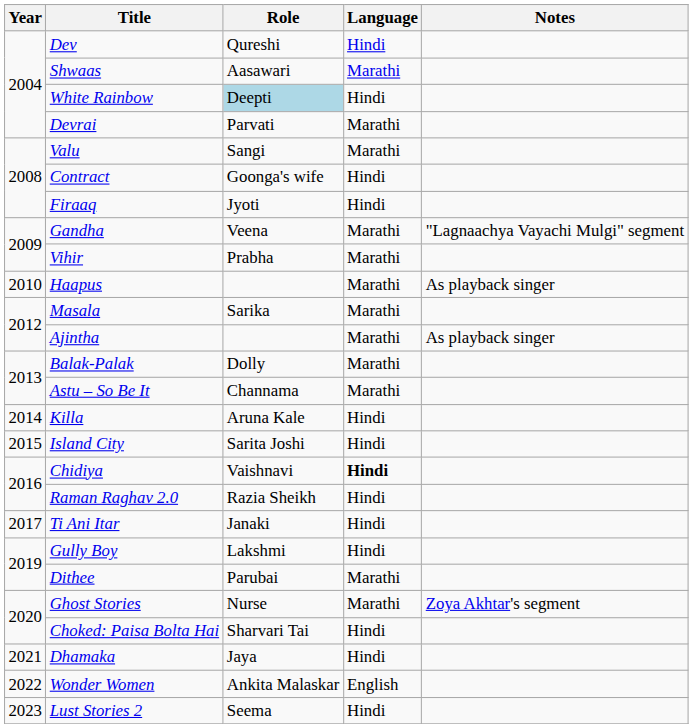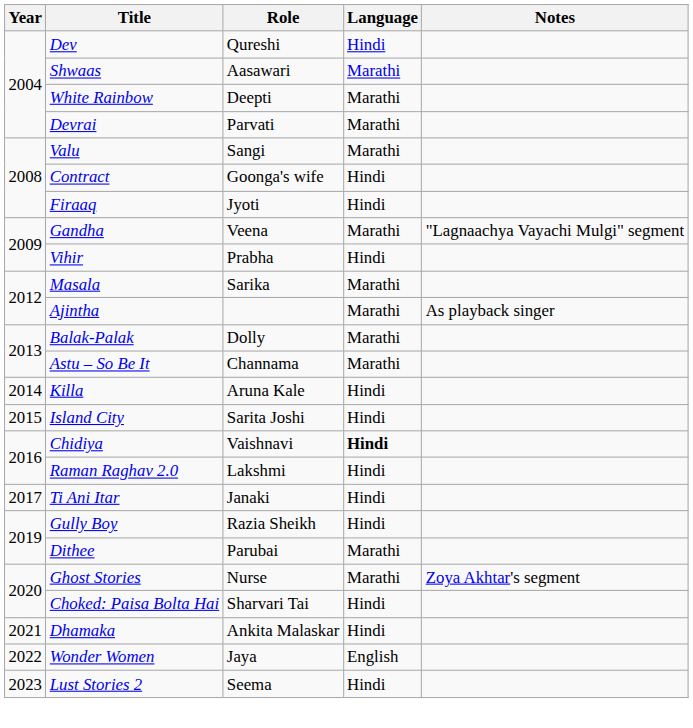 <table class="wikitable sortable">
 <tr>
 <th>Year</th>
 <th>Title</th>
 <th>Role</th>
 <th>Language</th>
 <th>Notes</th>
 </tr>
 <tr>
 <td rowspan="4">2004</td>
 <td><em><a href='#'>Dev</a></em></td>
 <td>Qureshi</td>
 <td><a href='#'>Hindi</a></td>
 <td></td>
 </tr>
 <tr>
 <td><em><a href='#'>Shwaas</a></em></td>
 <td>Aasawari</td>
 <td><a href='#'>Marathi</a></td>
 <td></td>
 </tr>
 <tr>
 <td><em><a href='#'>White Rainbow</a></em></td>
-<td style="background: lightblue;">Deepti</td>
-<td>Hindi</td>
+<td>Deepti</td>
+<td>Marathi</td>
 <td></td>
 </tr>
 <tr>
 <td><em><a href='#'>Devrai</a></em></td>
 <td>Parvati</td>
 <td>Marathi</td>
 <td></td>
 </tr>
 <tr>
 <td rowspan=3>2008</td>
 <td><em><a href='#'>Valu</a></em></td>
 <td>Sangi</td>
 <td>Marathi</td>
 <td></td>
 </tr>
 <tr>
 <td><em><a href='#'>Contract</a></em></td>
 <td>Goonga's wife</td>
 <td>Hindi</td>
 <td></td>
 </tr>
 <tr>
 <td><em><a href='#'>Firaaq</a></em></td>
 <td>Jyoti</td>
 <td>Hindi</td>
 <td></td>
 </tr>
 <tr>
 <td rowspan="2">2009</td>
 <td><em><a href='#'>Gandha</a></em></td>
 <td>Veena</td>
 <td>Marathi</td>
 <td>"Lagnaachya Vayachi Mulgi" segment</td>
 </tr>
 <tr>
 <td><em><a href='#'>Vihir</a></em></td>
 <td>Prabha</td>
-<td>Marathi</td>
+<td>Hindi</td>
 <td></td>
-</tr>
-<tr>
-<td>2010</td>
-<td><em><a href='#'>Haapus</a></em></td>
-<td></td>
-<td>Marathi</td>
-<td>As playback singer</td>
 </tr>
 <tr>
 <td rowspan=2>2012</td>
 <td><em><a href='#'>Masala</a></em></td>
 <td>Sarika</td>
 <td>Marathi</td>
 <td></td>
 </tr>
 <tr>
 <td><em><a href='#'>Ajintha</a></em></td>
 <td></td>
 <td>Marathi</td>
 <td>As playback singer</td>
 </tr>
 <tr>
 <td rowspan=2>2013</td>
 <td><em><a href='#'>Balak-Palak</a></em></td>
 <td>Dolly</td>
 <td>Marathi</td>
 <td></td>
 </tr>
 <tr>
 <td><em><a href='#'>Astu – So Be It</a></em></td>
 <td>Channama</td>
 <td>Marathi</td>
 <td></td>
 </tr>
 <tr>
 <td>2014</td>
 <td><em><a href='#'>Killa</a></em></td>
 <td>Aruna Kale</td>
 <td>Hindi</td>
 <td></td>
 </tr>
 <tr>
 <td>2015</td>
 <td><em><a href='#'>Island City</a></em></td>
 <td>Sarita Joshi</td>
 <td>Hindi</td>
 <td></td>
 </tr>
 <tr>
 <td rowspan="2">2016</td>
 <td><a href='#'><em>Chidiya</em></a></td>
 <td>Vaishnavi</td>
 <td><strong>Hindi</strong></td>
 <td></td>
 </tr>
 <tr>
 <td><em><a href='#'>Raman Raghav 2.0</a></em></td>
-<td>Razia Sheikh</td>
+<td>Lakshmi</td>
 <td>Hindi</td>
 <td></td>
 </tr>
 <tr>
 <td>2017</td>
 <td><em><a href='#'>Ti Ani Itar</a></em></td>
 <td>Janaki</td>
 <td>Hindi</td>
 <td></td>
 </tr>
 <tr>
 <td rowspan="2">2019</td>
 <td><em><a href='#'>Gully Boy</a></em></td>
-<td>Lakshmi</td>
+<td>Razia Sheikh</td>
 <td>Hindi</td>
 <td></td>
 </tr>
 <tr>
 <td><em><a href='#'>Dithee</a></em></td>
 <td>Parubai</td>
 <td>Marathi</td>
 <td></td>
 </tr>
 <tr>
 <td rowspan=2>2020</td>
 <td><em><a href='#'>Ghost Stories</a></em></td>
 <td>Nurse</td>
 <td>Marathi</td>
 <td><a href='#'>Zoya Akhtar</a>'s segment</td>
 </tr>
 <tr>
 <td><em><a href='#'>Choked: Paisa Bolta Hai</a></em></td>
 <td>Sharvari Tai</td>
 <td>Hindi</td>
 <td></td>
 </tr>
 <tr>
 <td>2021</td>
 <td><em><a href='#'>Dhamaka</a></em></td>
-<td>Jaya</td>
+<td>Ankita Malaskar</td>
 <td>Hindi</td>
 <td></td>
 </tr>
 <tr>
 <td>2022</td>
 <td><em><a href='#'>Wonder Women</a></em></td>
-<td>Ankita Malaskar</td>
+<td>Jaya</td>
 <td>English</td>
 <td></td>
 </tr>
 <tr>
 <td>2023</td>
 <td><em><a href='#'>Lust Stories 2</a></em></td>
 <td>Seema</td>
 <td>Hindi</td>
 <td></td>
 </tr>
 </table>
